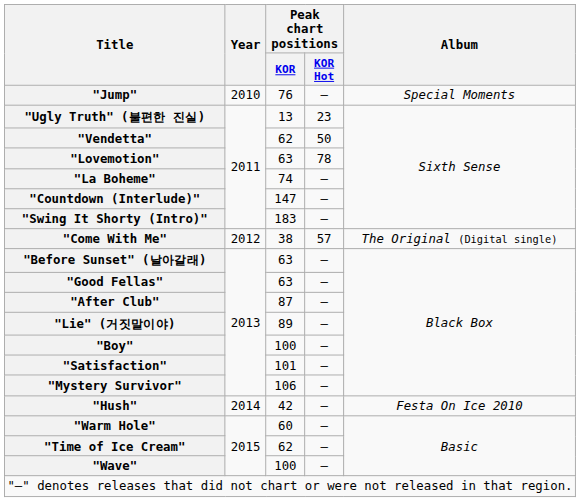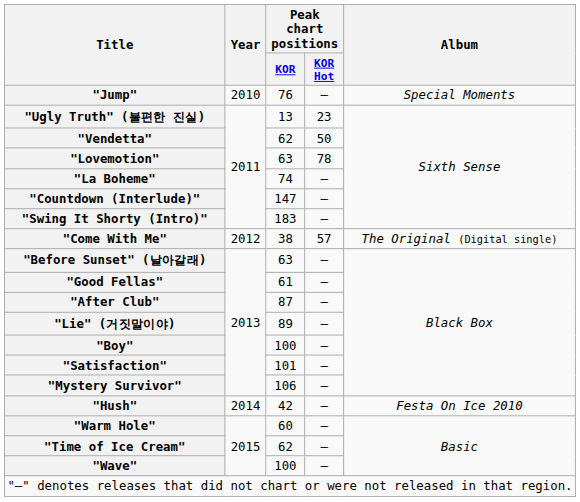 <table class="wikitable plainrowheaders" style="text-align:center;">
 <tr>
 <th rowspan="2" align="center">Title</th>
 <th align=center rowspan=2>Year</th>
 <th align=center colspan=2>Peak chart positions</th>
 <th align=center rowspan=2>Album</th>
 </tr>
 <tr>
 <th scope="col" style="width:3em;font-size:90%;"><a href='#'>KOR</a><br></th>
 <th scope="col" style="width:3em;font-size:90%;"><a href='#'>KOR Hot</a><br></th>
 </tr>
 <tr>
 <th scope="row">"Jump"</th>
 <td rowspan="1">2010</td>
 <td>76</td>
 <td>—</td>
 <td><em>Special Moments</em></td>
 </tr>
 <tr>
 <th scope="row">"Ugly Truth" (불편한 진실)</th>
 <td rowspan="6">2011</td>
 <td>13</td>
 <td>23</td>
 <td rowspan="6"><em>Sixth Sense</em></td>
 </tr>
 <tr>
 <th scope="row">"Vendetta"</th>
 <td>62</td>
 <td>50</td>
 </tr>
 <tr>
 <th scope="row">"Lovemotion"</th>
 <td>63</td>
 <td>78</td>
 </tr>
 <tr>
 <th scope="row">"La Boheme"</th>
 <td>74</td>
 <td>—</td>
 </tr>
 <tr>
 <th scope="row">"Countdown (Interlude)"</th>
 <td>147</td>
 <td>—</td>
 </tr>
 <tr>
 <th scope="row">"Swing It Shorty (Intro)"</th>
 <td>183</td>
 <td>—</td>
 </tr>
 <tr>
 <th scope="row">"Come With Me"</th>
 <td>2012</td>
 <td>38</td>
 <td>57</td>
 <td><em>The Original</em> <small>(Digital single)</small></td>
 </tr>
 <tr>
 <th scope="row">"Before Sunset" (날아갈래)</th>
 <td rowspan="7">2013</td>
 <td>63</td>
 <td>—</td>
 <td rowspan="7"><em>Black Box</em></td>
 </tr>
 <tr>
 <th scope="row">"Good Fellas"</th>
-<td>63</td>
+<td>61</td>
 <td>—</td>
 </tr>
 <tr>
 <th scope="row">"After Club"</th>
 <td>87</td>
 <td>—</td>
 </tr>
 <tr>
 <th scope="row">"Lie" (거짓말이야)</th>
 <td>89</td>
 <td>—</td>
 </tr>
 <tr>
 <th scope="row">"Boy"</th>
 <td>100</td>
 <td>—</td>
 </tr>
 <tr>
 <th scope="row">"Satisfaction"</th>
 <td>101</td>
 <td>—</td>
 </tr>
 <tr>
 <th scope="row">"Mystery Survivor"</th>
 <td>106</td>
 <td>—</td>
 </tr>
 <tr>
 <th scope="row">"Hush"</th>
 <td>2014</td>
 <td>42</td>
 <td>—</td>
 <td><em>Festa On Ice 2010</em></td>
 </tr>
 <tr>
 <th scope="row">"Warm Hole"</th>
 <td rowspan="3">2015</td>
 <td>60</td>
 <td>—</td>
 <td rowspan="3"><em>Basic</em></td>
 </tr>
 <tr>
 <th scope="row">"Time of Ice Cream"</th>
 <td>62</td>
 <td>—</td>
 </tr>
 <tr>
 <th scope="row">"Wave"</th>
 <td>100</td>
 <td>—</td>
 </tr>
 <tr>
 <td colspan="5">"—" denotes releases that did not chart or were not released in that region.</td>
 </tr>
 </table>
